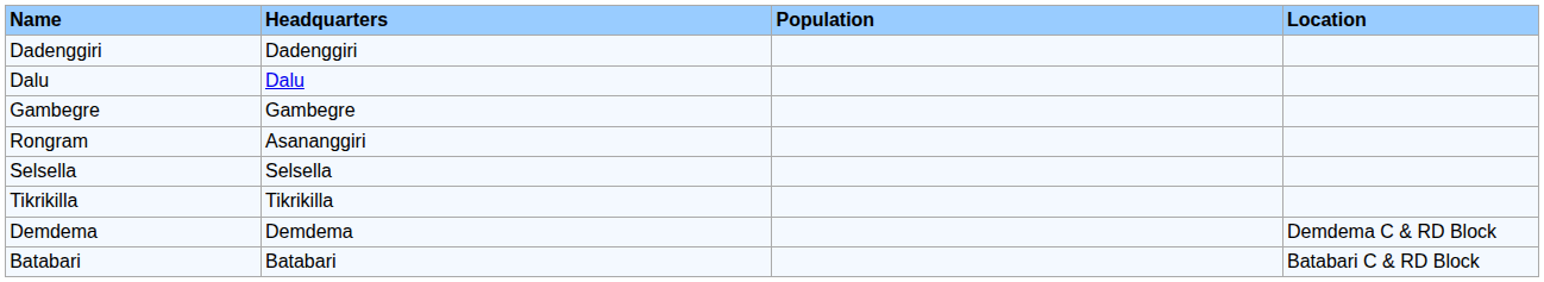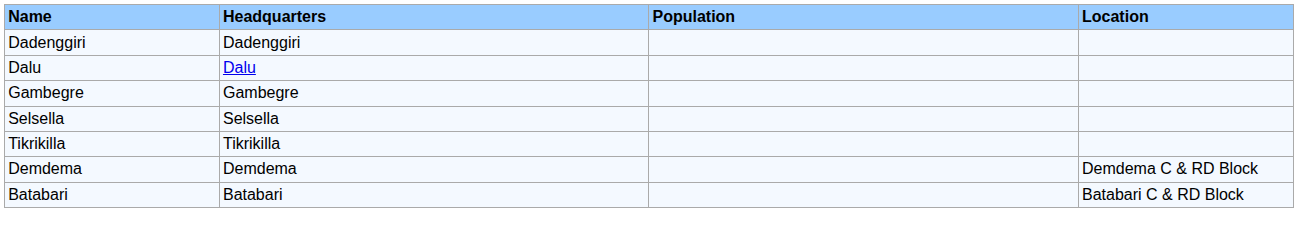 <table class="wikitable sortable" width=65% style="border:1px solid black">
 <tr bgcolor=#99ccff>
 <td width="10%"><strong>Name</strong></td>
 <td width="20%"><strong>Headquarters</strong></td>
 <td width="20%"><strong>Population</strong></td>
 <td width="10%"><strong>Location</strong></td>
 </tr>
 <tr bgcolor=#F4F9FF>
 <td>Dadenggiri</td>
 <td>Dadenggiri</td>
 <td></td>
 <td></td>
 </tr>
 <tr bgcolor=#F4F9FF>
 <td>Dalu</td>
 <td><a href='#'>Dalu</a></td>
 <td></td>
 <td></td>
 </tr>
 <tr bgcolor=#F4F9FF>
 <td>Gambegre</td>
 <td>Gambegre</td>
-<td></td>
-<td></td>
-</tr>
-<tr bgcolor=#F4F9FF>
-<td>Rongram</td>
-<td>Asananggiri</td>
 <td></td>
 <td></td>
 </tr>
 <tr bgcolor=#F4F9FF>
 <td>Selsella</td>
 <td>Selsella</td>
 <td></td>
 <td></td>
 </tr>
 <tr bgcolor=#F4F9FF>
 <td>Tikrikilla</td>
 <td>Tikrikilla</td>
 <td></td>
 <td></td>
 </tr>
 <tr bgcolor=#F4F9FF>
 <td>Demdema</td>
 <td>Demdema</td>
 <td></td>
 <td>Demdema C & RD Block</td>
 </tr>
 <tr bgcolor=#F4F9FF>
 <td>Batabari</td>
 <td>Batabari</td>
 <td></td>
 <td>Batabari C & RD Block</td>
 </tr>
 </table>
